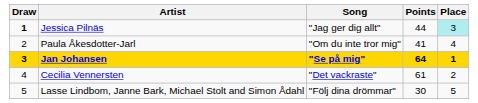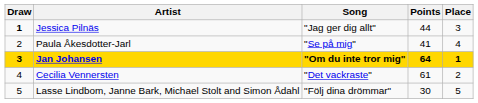 <table class="sortable wikitable" style="margin: 1em auto 1em auto; text-align:center">
 <tr>
 <th>Draw</th>
 <th>Artist</th>
 <th>Song</th>
 <th>Points</th>
 <th>Place</th>
 </tr>
 <tr>
 <td><strong>1</strong></td>
 <td align="left"><a href='#'>Jessica Pilnäs</a></td>
 <td align="left">"Jag ger dig allt"</td>
 <td>44</td>
-<td style="background: paleturquoise;">3</td>
+<td>3</td>
 </tr>
 <tr>
 <td>2</td>
 <td align="left">Paula Åkesdotter-Jarl</td>
-<td align="left">"Om du inte tror mig"</td>
+<td align="left">"<a href='#'>Se på mig</a>"</td>
 <td>41</td>
 <td>4</td>
 </tr>
 <tr style="font-weight:bold; background: gold;">
 <td>3</td>
 <td align="left"><a href='#'>Jan Johansen</a></td>
-<td align="left">"<a href='#'>Se på mig</a>"</td>
+<td align="left">"Om du inte tror mig"</td>
 <td>64</td>
 <td>1</td>
 </tr>
 <tr>
 <td>4</td>
 <td align="left"><a href='#'>Cecilia Vennersten</a></td>
 <td align="left">"<a href='#'>Det vackraste</a>"</td>
 <td>61</td>
 <td>2</td>
 </tr>
 <tr>
 <td>5</td>
 <td align="left">Lasse Lindbom, Janne Bark, Michael Stolt and Simon Ådahl</td>
 <td align="left">"Följ dina drömmar"</td>
 <td>30</td>
 <td>5</td>
 </tr>
 </table>
